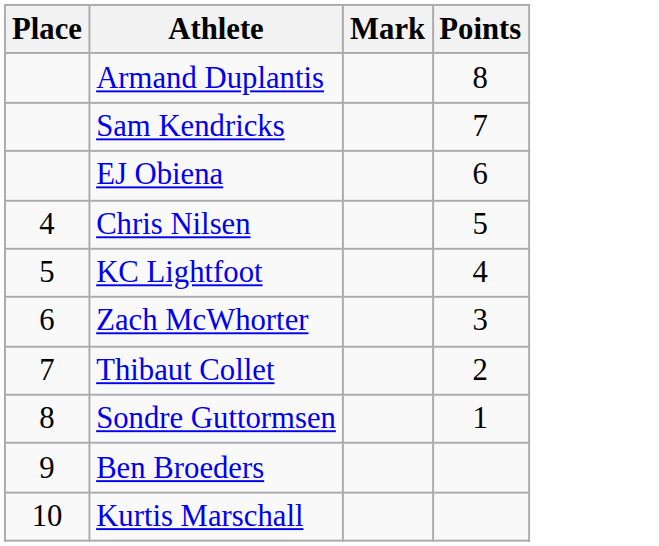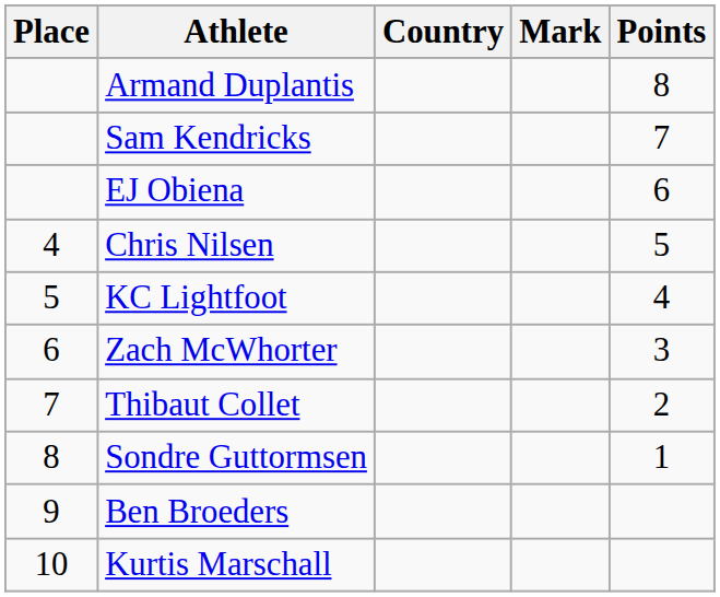 <table class="wikitable">
 <tr>
 <th>Place</th>
 <th>Athlete</th>
+<th>Country</th>
 <th>Mark</th>
 <th>Points</th>
 </tr>
 <tr>
 <td align=center></td>
 <td><a href='#'>Armand Duplantis</a></td>
 <td></td>
+<td></td>
 <td align=center>8</td>
 </tr>
 <tr>
 <td align=center></td>
 <td><a href='#'>Sam Kendricks</a></td>
+<td></td>
 <td></td>
 <td align=center>7</td>
 </tr>
 <tr>
 <td align=center></td>
 <td><a href='#'>EJ Obiena</a></td>
 <td></td>
+<td></td>
 <td align=center>6</td>
 </tr>
 <tr>
 <td align=center>4</td>
 <td><a href='#'>Chris Nilsen</a></td>
+<td></td>
 <td></td>
 <td align=center>5</td>
 </tr>
 <tr>
 <td align=center>5</td>
 <td><a href='#'>KC Lightfoot</a></td>
 <td></td>
+<td></td>
 <td align=center>4</td>
 </tr>
 <tr>
 <td align=center>6</td>
 <td><a href='#'>Zach McWhorter</a></td>
+<td></td>
 <td></td>
 <td align=center>3</td>
 </tr>
 <tr>
 <td align=center>7</td>
 <td><a href='#'>Thibaut Collet</a></td>
 <td></td>
+<td></td>
 <td align=center>2</td>
 </tr>
 <tr>
 <td align=center>8</td>
 <td><a href='#'>Sondre Guttormsen</a></td>
+<td></td>
 <td></td>
 <td align=center>1</td>
 </tr>
 <tr>
 <td align=center>9</td>
 <td><a href='#'>Ben Broeders</a></td>
 <td></td>
+<td></td>
 <td align=center></td>
 </tr>
 <tr>
 <td align=center>10</td>
 <td><a href='#'>Kurtis Marschall</a></td>
 <td></td>
+<td></td>
 <td align=center></td>
 </tr>
 </table>
